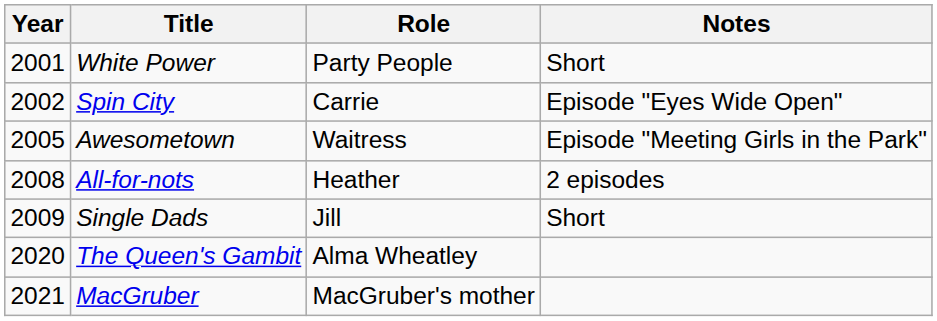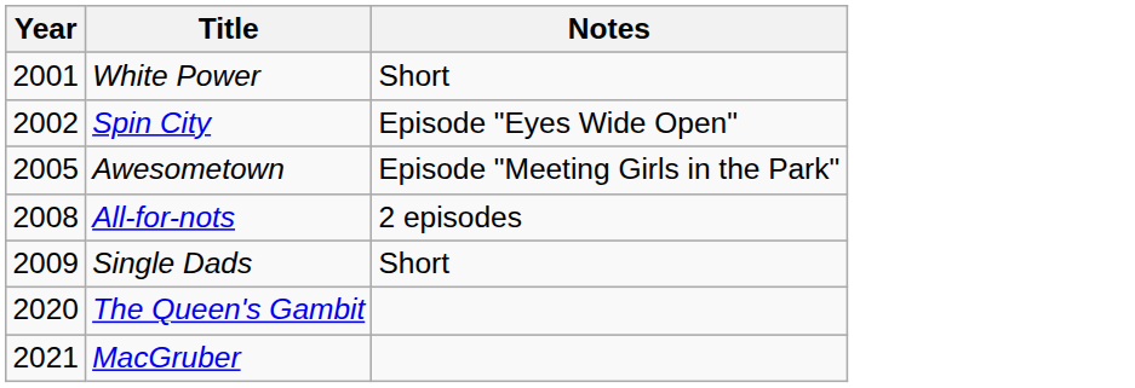 <table class="wikitable">
 <tr>
 <th>Year</th>
 <th>Title</th>
-<th>Role</th>
 <th>Notes</th>
 </tr>
 <tr>
 <td>2001</td>
 <td><em>White Power</em></td>
-<td>Party People</td>
 <td>Short</td>
 </tr>
 <tr>
 <td>2002</td>
 <td><em><a href='#'>Spin City</a></em></td>
-<td>Carrie</td>
 <td>Episode "Eyes Wide Open"</td>
 </tr>
 <tr>
 <td>2005</td>
 <td><em>Awesometown</em></td>
-<td>Waitress</td>
 <td>Episode "Meeting Girls in the Park"</td>
 </tr>
 <tr>
 <td>2008</td>
 <td><em><a href='#'>All-for-nots</a></em></td>
-<td>Heather</td>
 <td>2 episodes</td>
 </tr>
 <tr>
 <td>2009</td>
 <td><em>Single Dads</em></td>
-<td>Jill</td>
 <td>Short</td>
 </tr>
 <tr>
 <td>2020</td>
 <td><em><a href='#'>The Queen's Gambit</a></em></td>
-<td>Alma Wheatley</td>
 <td></td>
 </tr>
 <tr>
 <td>2021</td>
 <td><em><a href='#'>MacGruber</a></em></td>
-<td>MacGruber's mother</td>
 <td></td>
 </tr>
 </table>
